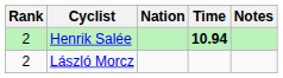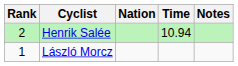 <table class="wikitable sortable" style="text-align:center;">
 <tr>
 <th>Rank</th>
 <th>Cyclist</th>
 <th>Nation</th>
 <th>Time</th>
 <th>Notes</th>
 </tr>
 <tr bgcolor=bbf3bb>
 <td>2</td>
 <td align=left><a href='#'>Henrik Salée</a></td>
 <td align=left></td>
-<td><strong>10.94</strong></td>
+<td>10.94</td>
 <td></td>
 </tr>
 <tr>
-<td>2</td>
+<td>1</td>
 <td align=left><a href='#'>László Morcz</a></td>
 <td align=left></td>
 <td></td>
 <td></td>
 </tr>
 </table>
